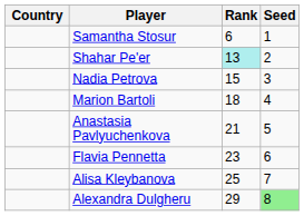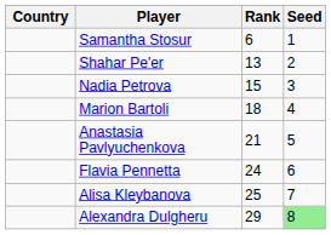 <table class="sortable wikitable">
 <tr>
 <th width="70">Country</th>
 <th width="175">Player</th>
 <th>Rank</th>
 <th>Seed</th>
 </tr>
 <tr>
 <td></td>
 <td><a href='#'>Samantha Stosur</a></td>
 <td>6</td>
 <td>1</td>
 </tr>
 <tr>
 <td></td>
 <td><a href='#'>Shahar Pe'er</a></td>
-<td style="background: paleturquoise;">13</td>
+<td>13</td>
 <td>2</td>
 </tr>
 <tr>
 <td></td>
 <td><a href='#'>Nadia Petrova</a></td>
 <td>15</td>
 <td>3</td>
 </tr>
 <tr>
 <td></td>
 <td><a href='#'>Marion Bartoli</a></td>
 <td>18</td>
 <td>4</td>
 </tr>
 <tr>
 <td></td>
 <td><a href='#'>Anastasia Pavlyuchenkova</a></td>
 <td>21</td>
 <td>5</td>
 </tr>
 <tr>
 <td></td>
 <td><a href='#'>Flavia Pennetta</a></td>
-<td>23</td>
+<td>24</td>
 <td>6</td>
 </tr>
 <tr>
 <td></td>
 <td><a href='#'>Alisa Kleybanova</a></td>
 <td>25</td>
 <td>7</td>
 </tr>
 <tr>
 <td></td>
 <td><a href='#'>Alexandra Dulgheru</a></td>
 <td>29</td>
 <td style="background: lightgreen;">8</td>
 </tr>
 </table>
